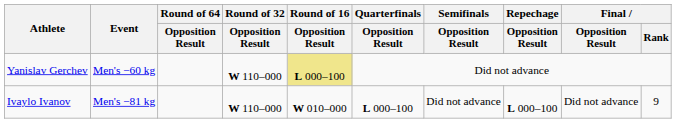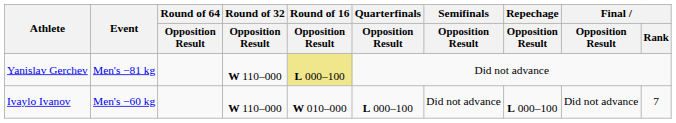 <table class="wikitable" style="font-size:90%">
 <tr>
 <th rowspan="2">Athlete</th>
 <th rowspan="2">Event</th>
 <th>Round of 64</th>
 <th>Round of 32</th>
 <th>Round of 16</th>
 <th>Quarterfinals</th>
 <th>Semifinals</th>
 <th>Repechage</th>
 <th colspan=2>Final / </th>
 </tr>
 <tr style="font-size:95%">
 <th>Opposition<br>Result</th>
 <th>Opposition<br>Result</th>
 <th>Opposition<br>Result</th>
 <th>Opposition<br>Result</th>
 <th>Opposition<br>Result</th>
 <th>Opposition<br>Result</th>
 <th>Opposition<br>Result</th>
 <th>Rank</th>
 </tr>
 <tr align=center>
 <td align=left><a href='#'>Yanislav Gerchev</a></td>
-<td align=left><a href='#'>Men's −60 kg</a></td>
+<td align=left><a href='#'>Men's −81 kg</a></td>
 <td></td>
 <td><br><strong>W</strong> 110–000</td>
 <td style="background: khaki;"><br><strong>L</strong> 000–100</td>
 <td colspan=5>Did not advance</td>
 </tr>
 <tr align=center>
 <td align=left><a href='#'>Ivaylo Ivanov</a></td>
-<td align=left><a href='#'>Men's −81 kg</a></td>
+<td align=left><a href='#'>Men's −60 kg</a></td>
 <td></td>
 <td><br><strong>W</strong> 110–000</td>
 <td><br><strong>W</strong> 010–000</td>
 <td><br><strong>L</strong> 000–100</td>
 <td>Did not advance</td>
 <td><br><strong>L</strong> 000–100</td>
 <td>Did not advance</td>
-<td>9</td>
+<td>7</td>
 </tr>
 </table>
